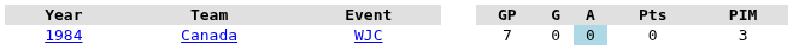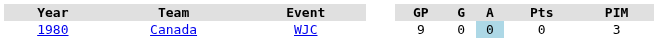 <table border="0" cellpadding="1" cellspacing="0" style="text-align:center; width:50em">
 <tr ALIGN="center" bgcolor="#e0e0e0">
 <th>Year</th>
 <th>Team</th>
 <th>Event</th>
 <th rowspan="99" bgcolor="#ffffff"> </th>
 <th>GP</th>
 <th>G</th>
 <th>A</th>
 <th>Pts</th>
 <th>PIM</th>
 </tr>
 <tr>
-<td><a href='#'>1984</a></td>
+<td><a href='#'>1980</a></td>
 <td><a href='#'>Canada</a></td>
 <td><a href='#'>WJC</a></td>
-<td>7</td>
+<td>9</td>
 <td>0</td>
 <td style="background: lightblue;">0</td>
 <td>0</td>
 <td>3</td>
 </tr>
 </table>
